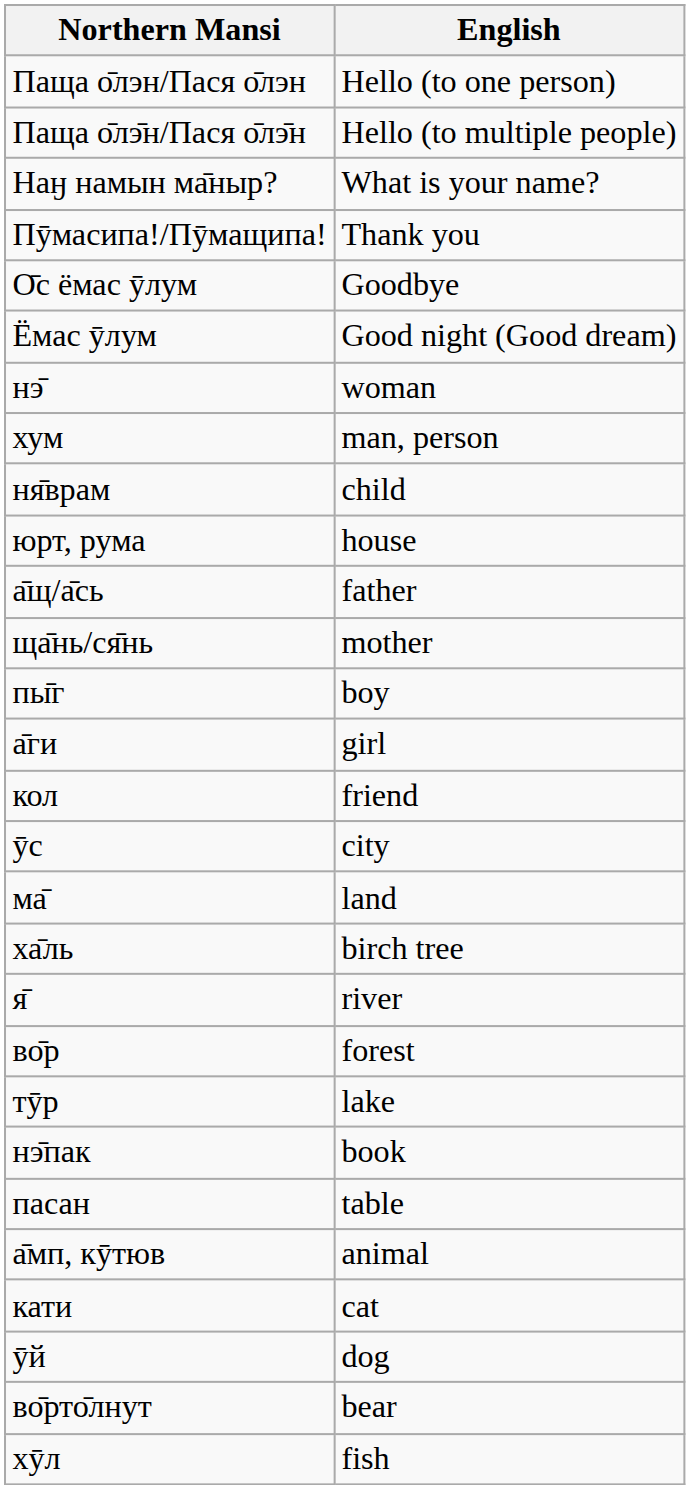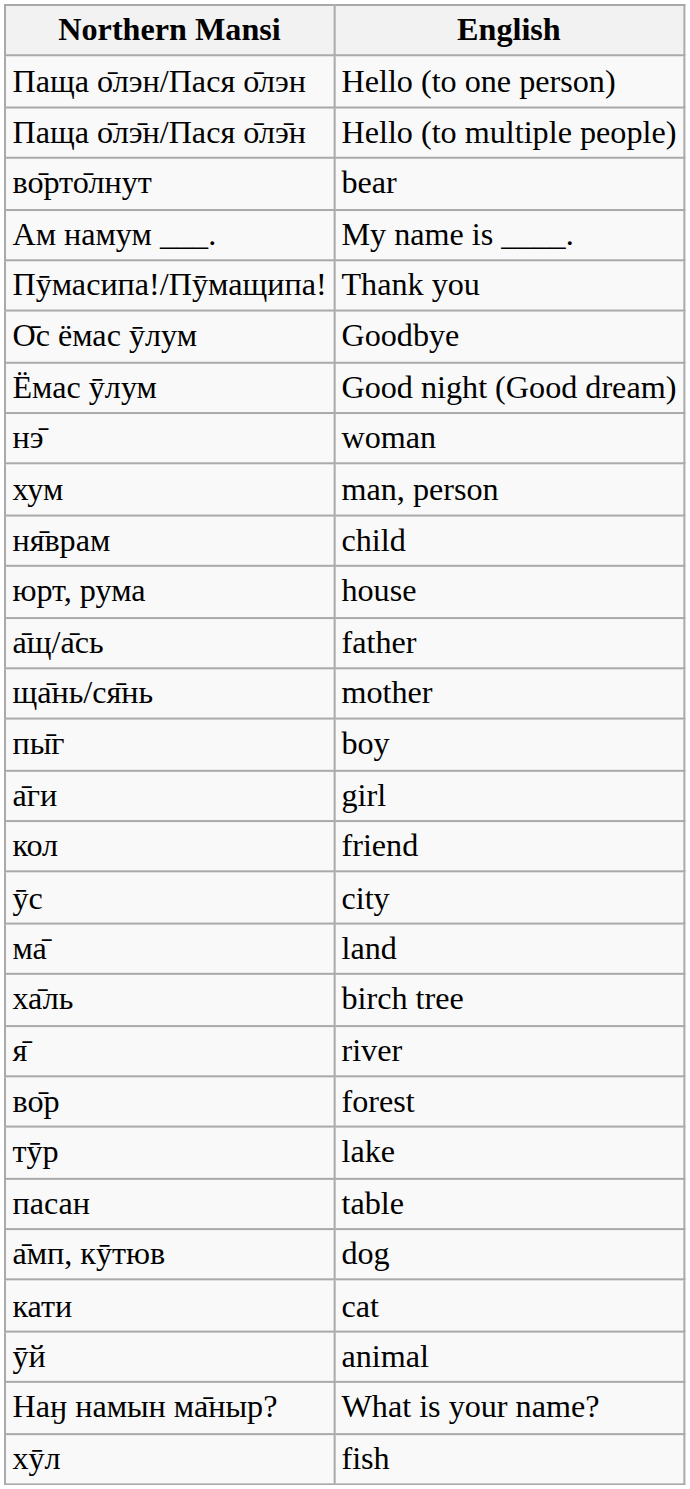 <table class="wikitable">
 <tr>
 <th>Northern Mansi</th>
 <th>English</th>
 </tr>
 <tr>
 <td>Паща о̄лэн/Пася о̄лэн</td>
 <td>Hello (to one person)</td>
 </tr>
 <tr>
 <td>Паща о̄лэ̄н/Пася о̄лэ̄н</td>
 <td>Hello (to multiple people)</td>
 </tr>
 <tr>
-<td>Наӈ намын ма̄ныр?</td>
-<td>What is your name?</td>
+<td>во̄рто̄лнут</td>
+<td>bear</td>
+</tr>
+<tr>
+<td>Ам намум ___.</td>
+<td>My name is ____.</td>
 </tr>
 <tr>
 <td>Пӯмасипа!/Пӯмащипа!</td>
 <td>Thank you</td>
 </tr>
 <tr>
 <td>О̄с ёмас ӯлум</td>
 <td>Goodbye</td>
 </tr>
 <tr>
 <td>Ёмас ӯлум</td>
 <td>Good night (Good dream)</td>
 </tr>
 <tr>
 <td>нэ̄</td>
 <td>woman</td>
 </tr>
 <tr>
 <td>хум</td>
 <td>man, person</td>
 </tr>
 <tr>
 <td>ня̄врам</td>
 <td>child</td>
 </tr>
 <tr>
 <td>юрт, рума</td>
 <td>house</td>
 </tr>
 <tr>
 <td>а̄щ/а̄сь</td>
 <td>father</td>
 </tr>
 <tr>
 <td>ща̄нь/ся̄нь</td>
 <td>mother</td>
 </tr>
 <tr>
 <td>пы̄г</td>
 <td>boy</td>
 </tr>
 <tr>
 <td>а̄ги</td>
 <td>girl</td>
 </tr>
 <tr>
 <td>кол</td>
 <td>friend</td>
 </tr>
 <tr>
 <td>ӯс</td>
 <td>city</td>
 </tr>
 <tr>
 <td>ма̄</td>
 <td>land</td>
 </tr>
 <tr>
 <td>ха̄ль</td>
 <td>birch tree</td>
 </tr>
 <tr>
 <td>я̄</td>
 <td>river</td>
 </tr>
 <tr>
 <td>во̄р</td>
 <td>forest</td>
 </tr>
 <tr>
 <td>тӯр</td>
 <td>lake</td>
 </tr>
 <tr>
-<td>нэ̄пак</td>
-<td>book</td>
-</tr>
-<tr>
 <td>пасан</td>
 <td>table</td>
 </tr>
 <tr>
 <td>а̄мп, кӯтюв</td>
-<td>animal</td>
+<td>dog</td>
 </tr>
 <tr>
 <td>кати</td>
 <td>cat</td>
 </tr>
 <tr>
 <td>ӯй</td>
-<td>dog</td>
+<td>animal</td>
 </tr>
 <tr>
-<td>во̄рто̄лнут</td>
-<td>bear</td>
+<td>Наӈ намын ма̄ныр?</td>
+<td>What is your name?</td>
 </tr>
 <tr>
 <td>хӯл</td>
 <td>fish</td>
 </tr>
 </table>
